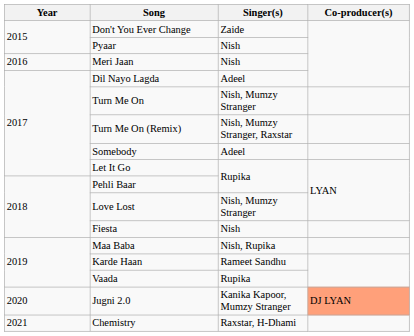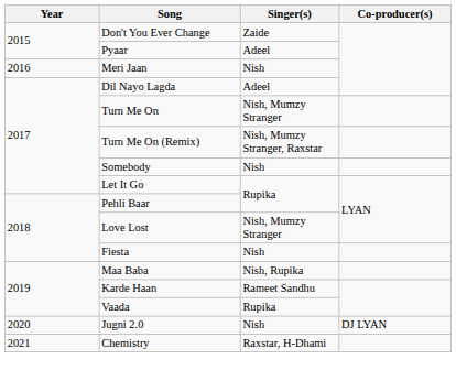 <table class="wikitable plainrowheaders" width="100%">
 <tr>
 <th scope="col" width="10%">Year</th>
 <th scope="col" width=15%>Song</th>
 <th scope="col" width=10%>Singer(s)</th>
 <th scope="col" width=10%>Co-producer(s)</th>
 </tr>
 <tr>
 <td rowspan="2">2015</td>
 <td>Don't You Ever Change</td>
 <td>Zaide</td>
 <td rowspan="4"></td>
 </tr>
 <tr>
 <td>Pyaar</td>
-<td>Nish</td>
+<td>Adeel</td>
 </tr>
 <tr>
 <td>2016</td>
 <td>Meri Jaan</td>
 <td>Nish</td>
 </tr>
 <tr>
 <td rowspan="5">2017</td>
 <td>Dil Nayo Lagda</td>
 <td>Adeel</td>
 </tr>
 <tr>
 <td>Turn Me On</td>
 <td>Nish, Mumzy Stranger</td>
 <td></td>
 </tr>
 <tr>
 <td>Turn Me On (Remix)</td>
 <td>Nish, Mumzy Stranger, Raxstar</td>
 <td></td>
 </tr>
 <tr>
 <td>Somebody</td>
-<td>Adeel</td>
+<td>Nish</td>
 <td></td>
 </tr>
 <tr>
 <td>Let It Go</td>
 <td rowspan="2">Rupika</td>
 <td rowspan="3">LYAN</td>
 </tr>
 <tr>
 <td rowspan="3">2018</td>
 <td>Pehli Baar</td>
 </tr>
 <tr>
 <td>Love Lost</td>
 <td>Nish, Mumzy Stranger</td>
 </tr>
 <tr>
 <td>Fiesta</td>
 <td>Nish</td>
 <td></td>
 </tr>
 <tr>
 <td rowspan="3">2019</td>
 <td>Maa Baba</td>
 <td>Nish, Rupika</td>
 <td></td>
 </tr>
 <tr>
 <td>Karde Haan</td>
 <td>Rameet Sandhu</td>
 <td rowspan="2"></td>
 </tr>
 <tr>
 <td>Vaada</td>
 <td>Rupika</td>
 </tr>
 <tr>
 <td>2020</td>
 <td>Jugni 2.0</td>
-<td>Kanika Kapoor, Mumzy Stranger</td>
-<td style="background: lightsalmon;">DJ LYAN</td>
+<td>Nish</td>
+<td>DJ LYAN</td>
 </tr>
 <tr>
 <td>2021</td>
 <td>Chemistry</td>
 <td>Raxstar, H-Dhami</td>
 <td></td>
 </tr>
 </table>
